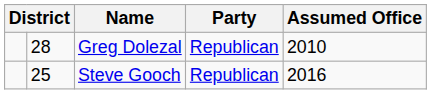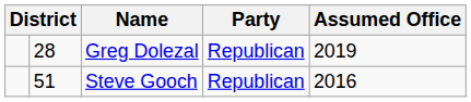 <table class="wikitable">
 <tr>
 <th colspan="2"><strong>District</strong></th>
 <th><strong>Name</strong></th>
 <th><strong>Party</strong></th>
 <th><strong>Assumed Office</strong></th>
 </tr>
 <tr>
 <td> </td>
 <td>28</td>
 <td><a href='#'>Greg Dolezal</a></td>
 <td><a href='#'>Republican</a></td>
-<td>2010</td>
+<td>2019</td>
 </tr>
 <tr>
 <td> </td>
-<td>25</td>
+<td>51</td>
 <td><a href='#'>Steve Gooch</a></td>
 <td><a href='#'>Republican</a></td>
 <td>2016</td>
 </tr>
 </table>
